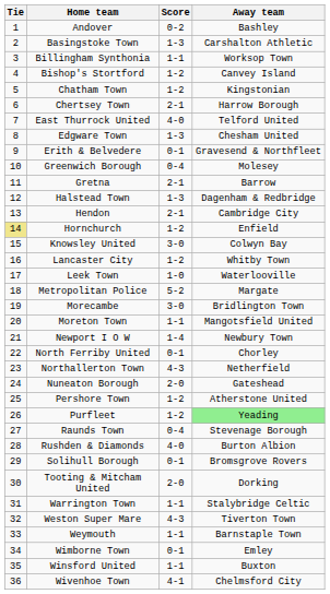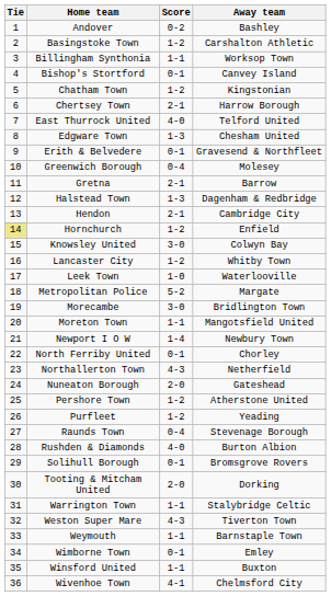 <table class="wikitable" style="text-align:center;">
 <tr>
 <th width=20>Tie</th>
 <th width=175>Home team</th>
 <th width=20>Score</th>
 <th width=175>Away team</th>
 </tr>
 <tr>
 <td>1</td>
 <td>Andover</td>
 <td>0-2</td>
 <td>Bashley</td>
 </tr>
 <tr>
 <td>2</td>
 <td>Basingstoke Town</td>
-<td>1-3</td>
+<td>1-2</td>
 <td>Carshalton Athletic</td>
 </tr>
 <tr>
 <td>3</td>
 <td>Billingham Synthonia</td>
 <td>1-1</td>
 <td>Worksop Town</td>
 </tr>
 <tr>
 <td>4</td>
 <td>Bishop's Stortford</td>
-<td>1-2</td>
+<td>0-1</td>
 <td>Canvey Island</td>
 </tr>
 <tr>
 <td>5</td>
 <td>Chatham Town</td>
 <td>1-2</td>
 <td>Kingstonian</td>
 </tr>
 <tr>
 <td>6</td>
 <td>Chertsey Town</td>
 <td>2-1</td>
 <td>Harrow Borough</td>
 </tr>
 <tr>
 <td>7</td>
 <td>East Thurrock United</td>
 <td>4-0</td>
 <td>Telford United</td>
 </tr>
 <tr>
 <td>8</td>
 <td>Edgware Town</td>
 <td>1-3</td>
 <td>Chesham United</td>
 </tr>
 <tr>
 <td>9</td>
 <td>Erith & Belvedere</td>
 <td>0-1</td>
 <td>Gravesend & Northfleet</td>
 </tr>
 <tr>
 <td>10</td>
 <td>Greenwich Borough</td>
 <td>0-4</td>
 <td>Molesey</td>
 </tr>
 <tr>
 <td>11</td>
 <td>Gretna</td>
 <td>2-1</td>
 <td>Barrow</td>
 </tr>
 <tr>
 <td>12</td>
 <td>Halstead Town</td>
 <td>1-3</td>
 <td>Dagenham & Redbridge</td>
 </tr>
 <tr>
 <td>13</td>
 <td>Hendon</td>
 <td>2-1</td>
 <td>Cambridge City</td>
 </tr>
 <tr>
 <td style="background: khaki;">14</td>
 <td>Hornchurch</td>
 <td>1-2</td>
 <td>Enfield</td>
 </tr>
 <tr>
 <td>15</td>
 <td>Knowsley United</td>
 <td>3-0</td>
 <td>Colwyn Bay</td>
 </tr>
 <tr>
 <td>16</td>
 <td>Lancaster City</td>
 <td>1-2</td>
 <td>Whitby Town</td>
 </tr>
 <tr>
 <td>17</td>
 <td>Leek Town</td>
 <td>1-0</td>
 <td>Waterlooville</td>
 </tr>
 <tr>
 <td>18</td>
 <td>Metropolitan Police</td>
 <td>5-2</td>
 <td>Margate</td>
 </tr>
 <tr>
 <td>19</td>
 <td>Morecambe</td>
 <td>3-0</td>
 <td>Bridlington Town</td>
 </tr>
 <tr>
 <td>20</td>
 <td>Moreton Town</td>
 <td>1-1</td>
 <td>Mangotsfield United</td>
 </tr>
 <tr>
 <td>21</td>
 <td>Newport I O W</td>
 <td>1-4</td>
 <td>Newbury Town</td>
 </tr>
 <tr>
 <td>22</td>
 <td>North Ferriby United</td>
 <td>0-1</td>
 <td>Chorley</td>
 </tr>
 <tr>
 <td>23</td>
 <td>Northallerton Town</td>
 <td>4-3</td>
 <td>Netherfield</td>
 </tr>
 <tr>
 <td>24</td>
 <td>Nuneaton Borough</td>
 <td>2-0</td>
 <td>Gateshead</td>
 </tr>
 <tr>
 <td>25</td>
 <td>Pershore Town</td>
 <td>1-2</td>
 <td>Atherstone United</td>
 </tr>
 <tr>
 <td>26</td>
 <td>Purfleet</td>
 <td>1-2</td>
-<td style="background: lightgreen;">Yeading</td>
+<td>Yeading</td>
 </tr>
 <tr>
 <td>27</td>
 <td>Raunds Town</td>
 <td>0-4</td>
 <td>Stevenage Borough</td>
 </tr>
 <tr>
 <td>28</td>
 <td>Rushden & Diamonds</td>
 <td>4-0</td>
 <td>Burton Albion</td>
 </tr>
 <tr>
 <td>29</td>
 <td>Solihull Borough</td>
 <td>0-1</td>
 <td>Bromsgrove Rovers</td>
 </tr>
 <tr>
 <td>30</td>
 <td>Tooting & Mitcham United</td>
 <td>2-0</td>
 <td>Dorking</td>
 </tr>
 <tr>
 <td>31</td>
 <td>Warrington Town</td>
 <td>1-1</td>
 <td>Stalybridge Celtic</td>
 </tr>
 <tr>
 <td>32</td>
 <td>Weston Super Mare</td>
 <td>4-3</td>
 <td>Tiverton Town</td>
 </tr>
 <tr>
 <td>33</td>
 <td>Weymouth</td>
 <td>1-1</td>
 <td>Barnstaple Town</td>
 </tr>
 <tr>
 <td>34</td>
 <td>Wimborne Town</td>
 <td>0-1</td>
 <td>Emley</td>
 </tr>
 <tr>
 <td>35</td>
 <td>Winsford United</td>
 <td>1-1</td>
 <td>Buxton</td>
 </tr>
 <tr>
 <td>36</td>
 <td>Wivenhoe Town</td>
 <td>4-1</td>
 <td>Chelmsford City</td>
 </tr>
 </table>
